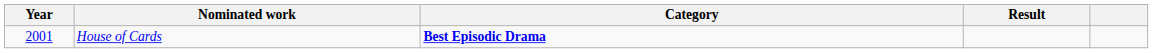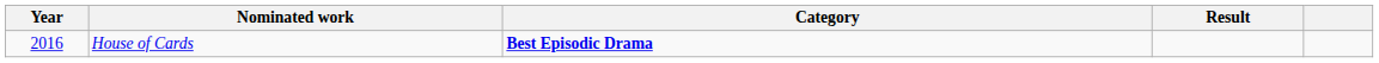 <table class="wikitable plainrowheaders" style="width:85%;">
 <tr>
 <th width="6%" scope="col">Year</th>
 <th width="30%" scope="col">Nominated work</th>
 <th width="47%" scope="col">Category</th>
 <th width="11%" scope="col">Result</th>
 <th width="5%" scope="col" class="unsortable"></th>
 </tr>
 <tr>
-<td style="text-align:center;"><a href='#'>2001</a></td>
+<td style="text-align:center;"><a href='#'>2016</a></td>
 <td><em><a href='#'>House of Cards</a></em></td>
 <td><strong><a href='#'>Best Episodic Drama</a></strong></td>
 <td></td>
 <td></td>
 </tr>
 </table>
